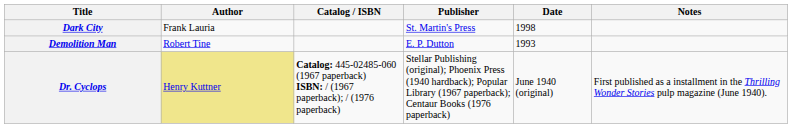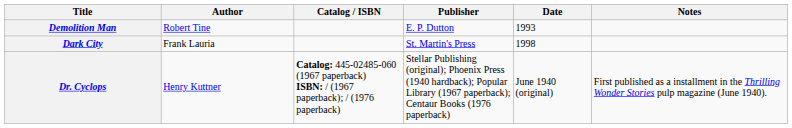 <table class="wikitable sortable" style="width:100%;">
 <tr>
 <th width=20%>Title</th>
 <th width=17%>Author</th>
 <th width=14%>Catalog / ISBN</th>
 <th width=14%>Publisher</th>
 <th width=10%>Date</th>
 <th width=25%>Notes</th>
 </tr>
 <tr>
+<th><em><a href='#'>Demolition Man</a></em></th>
+<td><a href='#'>Robert Tine</a></td>
+<td></td>
+<td><a href='#'>E. P. Dutton</a></td>
+<td>1993</td>
+<td></td>
+</tr>
+<tr>
 <th><em><a href='#'>Dark City</a></em></th>
 <td>Frank Lauria</td>
 <td></td>
 <td><a href='#'>St. Martin's Press</a></td>
 <td>1998</td>
 <td></td>
 </tr>
 <tr>
-<th><em><a href='#'>Demolition Man</a></em></th>
-<td><a href='#'>Robert Tine</a></td>
-<td></td>
-<td><a href='#'>E. P. Dutton</a></td>
-<td>1993</td>
-<td></td>
-</tr>
-<tr>
 <th><em><a href='#'>Dr. Cyclops</a></em></th>
-<td style="background: khaki;"><a href='#'>Henry Kuttner</a></td>
+<td><a href='#'>Henry Kuttner</a></td>
 <td><strong>Catalog:</strong> 445-02485-060 (1967 paperback) <br> <strong>ISBN:</strong>  /  (1967 paperback);  /  (1976 paperback)</td>
 <td>Stellar Publishing (original); Phoenix Press (1940 hardback); Popular Library (1967 paperback); Centaur Books (1976 paperback)</td>
 <td>June 1940 (original)</td>
 <td>First published as a installment in the <em><a href='#'>Thrilling Wonder Stories</a></em> pulp magazine (June 1940).</td>
 </tr>
 </table>
